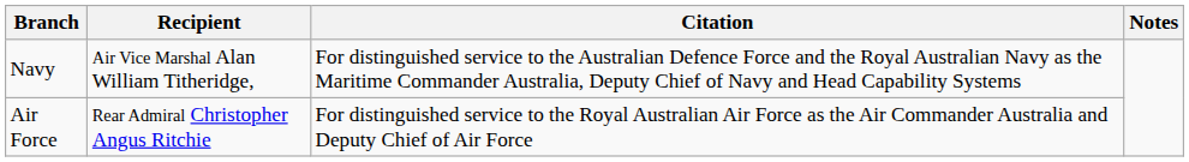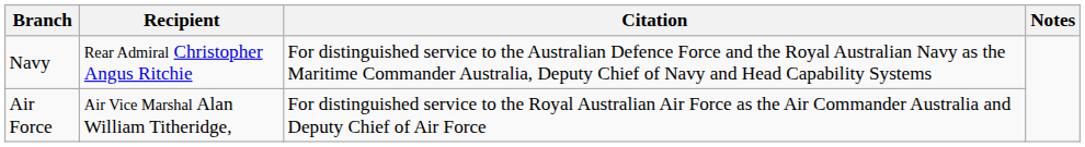 <table class="wikitable" style="font-size:95%;">
 <tr>
 <th>Branch</th>
 <th>Recipient</th>
 <th>Citation</th>
 <th>Notes</th>
 </tr>
 <tr>
 <td>Navy</td>
-<td><small>Air Vice Marshal</small> Alan William Titheridge, </td>
+<td><small>Rear Admiral</small> <a href='#'>Christopher Angus Ritchie</a></td>
 <td>For distinguished service to the Australian Defence Force and the Royal Australian Navy as the Maritime Commander Australia, Deputy Chief of Navy and Head Capability Systems</td>
 <td rowspan=2></td>
 </tr>
 <tr>
 <td>Air Force</td>
-<td><small>Rear Admiral</small> <a href='#'>Christopher Angus Ritchie</a></td>
+<td><small>Air Vice Marshal</small> Alan William Titheridge, </td>
 <td>For distinguished service to the Royal Australian Air Force as the Air Commander Australia and Deputy Chief of Air Force</td>
 </tr>
 </table>
